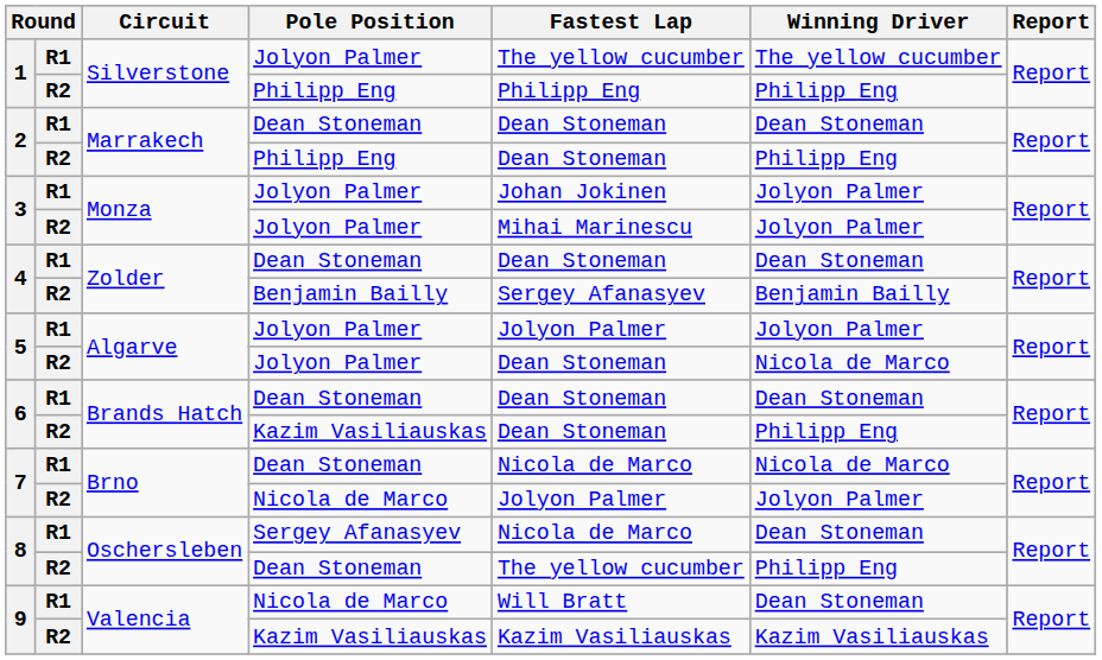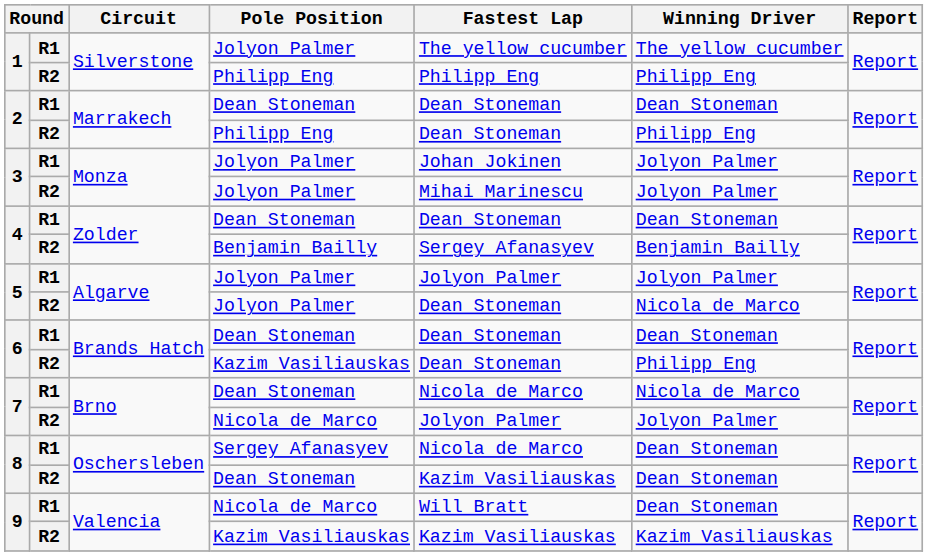 <table class="wikitable" style="font-size: 85%;">
 <tr>
 <th colspan=2>Round</th>
 <th>Circuit</th>
 <th>Pole Position</th>
 <th>Fastest Lap</th>
 <th>Winning Driver</th>
 <th>Report</th>
 </tr>
 <tr>
 <th rowspan=2>1</th>
 <th>R1</th>
 <td rowspan=2> <a href='#'>Silverstone</a></td>
 <td> <a href='#'>Jolyon Palmer</a></td>
 <td> <a href='#'>The yellow cucumber</a></td>
 <td> <a href='#'>The yellow cucumber</a></td>
 <td rowspan=2><a href='#'>Report</a></td>
 </tr>
 <tr>
 <th>R2</th>
 <td> <a href='#'>Philipp Eng</a></td>
 <td> <a href='#'>Philipp Eng</a></td>
 <td> <a href='#'>Philipp Eng</a></td>
 </tr>
 <tr>
 <th rowspan=2>2</th>
 <th>R1</th>
 <td rowspan=2> <a href='#'>Marrakech</a></td>
 <td> <a href='#'>Dean Stoneman</a></td>
 <td> <a href='#'>Dean Stoneman</a></td>
 <td> <a href='#'>Dean Stoneman</a></td>
 <td rowspan=2><a href='#'>Report</a></td>
 </tr>
 <tr>
 <th>R2</th>
 <td> <a href='#'>Philipp Eng</a></td>
 <td> <a href='#'>Dean Stoneman</a></td>
 <td> <a href='#'>Philipp Eng</a></td>
 </tr>
 <tr>
 <th rowspan=2>3</th>
 <th>R1</th>
 <td rowspan=2> <a href='#'>Monza</a></td>
 <td> <a href='#'>Jolyon Palmer</a></td>
 <td> <a href='#'>Johan Jokinen</a></td>
 <td> <a href='#'>Jolyon Palmer</a></td>
 <td rowspan=2><a href='#'>Report</a></td>
 </tr>
 <tr>
 <th>R2</th>
 <td> <a href='#'>Jolyon Palmer</a></td>
 <td> <a href='#'>Mihai Marinescu</a></td>
 <td> <a href='#'>Jolyon Palmer</a></td>
 </tr>
 <tr>
 <th rowspan=2>4</th>
 <th>R1</th>
 <td rowspan=2> <a href='#'>Zolder</a></td>
 <td> <a href='#'>Dean Stoneman</a></td>
 <td> <a href='#'>Dean Stoneman</a></td>
 <td> <a href='#'>Dean Stoneman</a></td>
 <td rowspan=2><a href='#'>Report</a></td>
 </tr>
 <tr>
 <th>R2</th>
 <td> <a href='#'>Benjamin Bailly</a></td>
 <td> <a href='#'>Sergey Afanasyev</a></td>
 <td> <a href='#'>Benjamin Bailly</a></td>
 </tr>
 <tr>
 <th rowspan=2>5</th>
 <th>R1</th>
 <td rowspan=2> <a href='#'>Algarve</a></td>
 <td> <a href='#'>Jolyon Palmer</a></td>
 <td> <a href='#'>Jolyon Palmer</a></td>
 <td> <a href='#'>Jolyon Palmer</a></td>
 <td rowspan=2><a href='#'>Report</a></td>
 </tr>
 <tr>
 <th>R2</th>
 <td> <a href='#'>Jolyon Palmer</a></td>
 <td> <a href='#'>Dean Stoneman</a></td>
 <td> <a href='#'>Nicola de Marco</a></td>
 </tr>
 <tr>
 <th rowspan=2>6</th>
 <th>R1</th>
 <td rowspan=2> <a href='#'>Brands Hatch</a></td>
 <td> <a href='#'>Dean Stoneman</a></td>
 <td> <a href='#'>Dean Stoneman</a></td>
 <td> <a href='#'>Dean Stoneman</a></td>
 <td rowspan=2><a href='#'>Report</a></td>
 </tr>
 <tr>
 <th>R2</th>
 <td> <a href='#'>Kazim Vasiliauskas</a></td>
 <td> <a href='#'>Dean Stoneman</a></td>
 <td> <a href='#'>Philipp Eng</a></td>
 </tr>
 <tr>
 <th rowspan=2>7</th>
 <th>R1</th>
 <td rowspan=2> <a href='#'>Brno</a></td>
 <td> <a href='#'>Dean Stoneman</a></td>
 <td> <a href='#'>Nicola de Marco</a></td>
 <td> <a href='#'>Nicola de Marco</a></td>
 <td rowspan=2><a href='#'>Report</a></td>
 </tr>
 <tr>
 <th>R2</th>
 <td> <a href='#'>Nicola de Marco</a></td>
 <td> <a href='#'>Jolyon Palmer</a></td>
 <td> <a href='#'>Jolyon Palmer</a></td>
 </tr>
 <tr>
 <th rowspan=2>8</th>
 <th>R1</th>
 <td rowspan=2> <a href='#'>Oschersleben</a></td>
 <td> <a href='#'>Sergey Afanasyev</a></td>
 <td> <a href='#'>Nicola de Marco</a></td>
 <td> <a href='#'>Dean Stoneman</a></td>
 <td rowspan=2><a href='#'>Report</a></td>
 </tr>
 <tr>
 <th>R2</th>
 <td> <a href='#'>Dean Stoneman</a></td>
-<td> <a href='#'>The yellow cucumber</a></td>
-<td> <a href='#'>Philipp Eng</a></td>
+<td> <a href='#'>Kazim Vasiliauskas</a></td>
+<td> <a href='#'>Dean Stoneman</a></td>
 </tr>
 <tr>
 <th rowspan=2>9</th>
 <th>R1</th>
 <td rowspan=2> <a href='#'>Valencia</a></td>
 <td> <a href='#'>Nicola de Marco</a></td>
 <td> <a href='#'>Will Bratt</a></td>
 <td> <a href='#'>Dean Stoneman</a></td>
 <td rowspan=2><a href='#'>Report</a></td>
 </tr>
 <tr>
 <th>R2</th>
 <td nowrap> <a href='#'>Kazim Vasiliauskas</a></td>
 <td nowrap> <a href='#'>Kazim Vasiliauskas</a></td>
 <td nowrap> <a href='#'>Kazim Vasiliauskas</a></td>
 </tr>
 </table>
